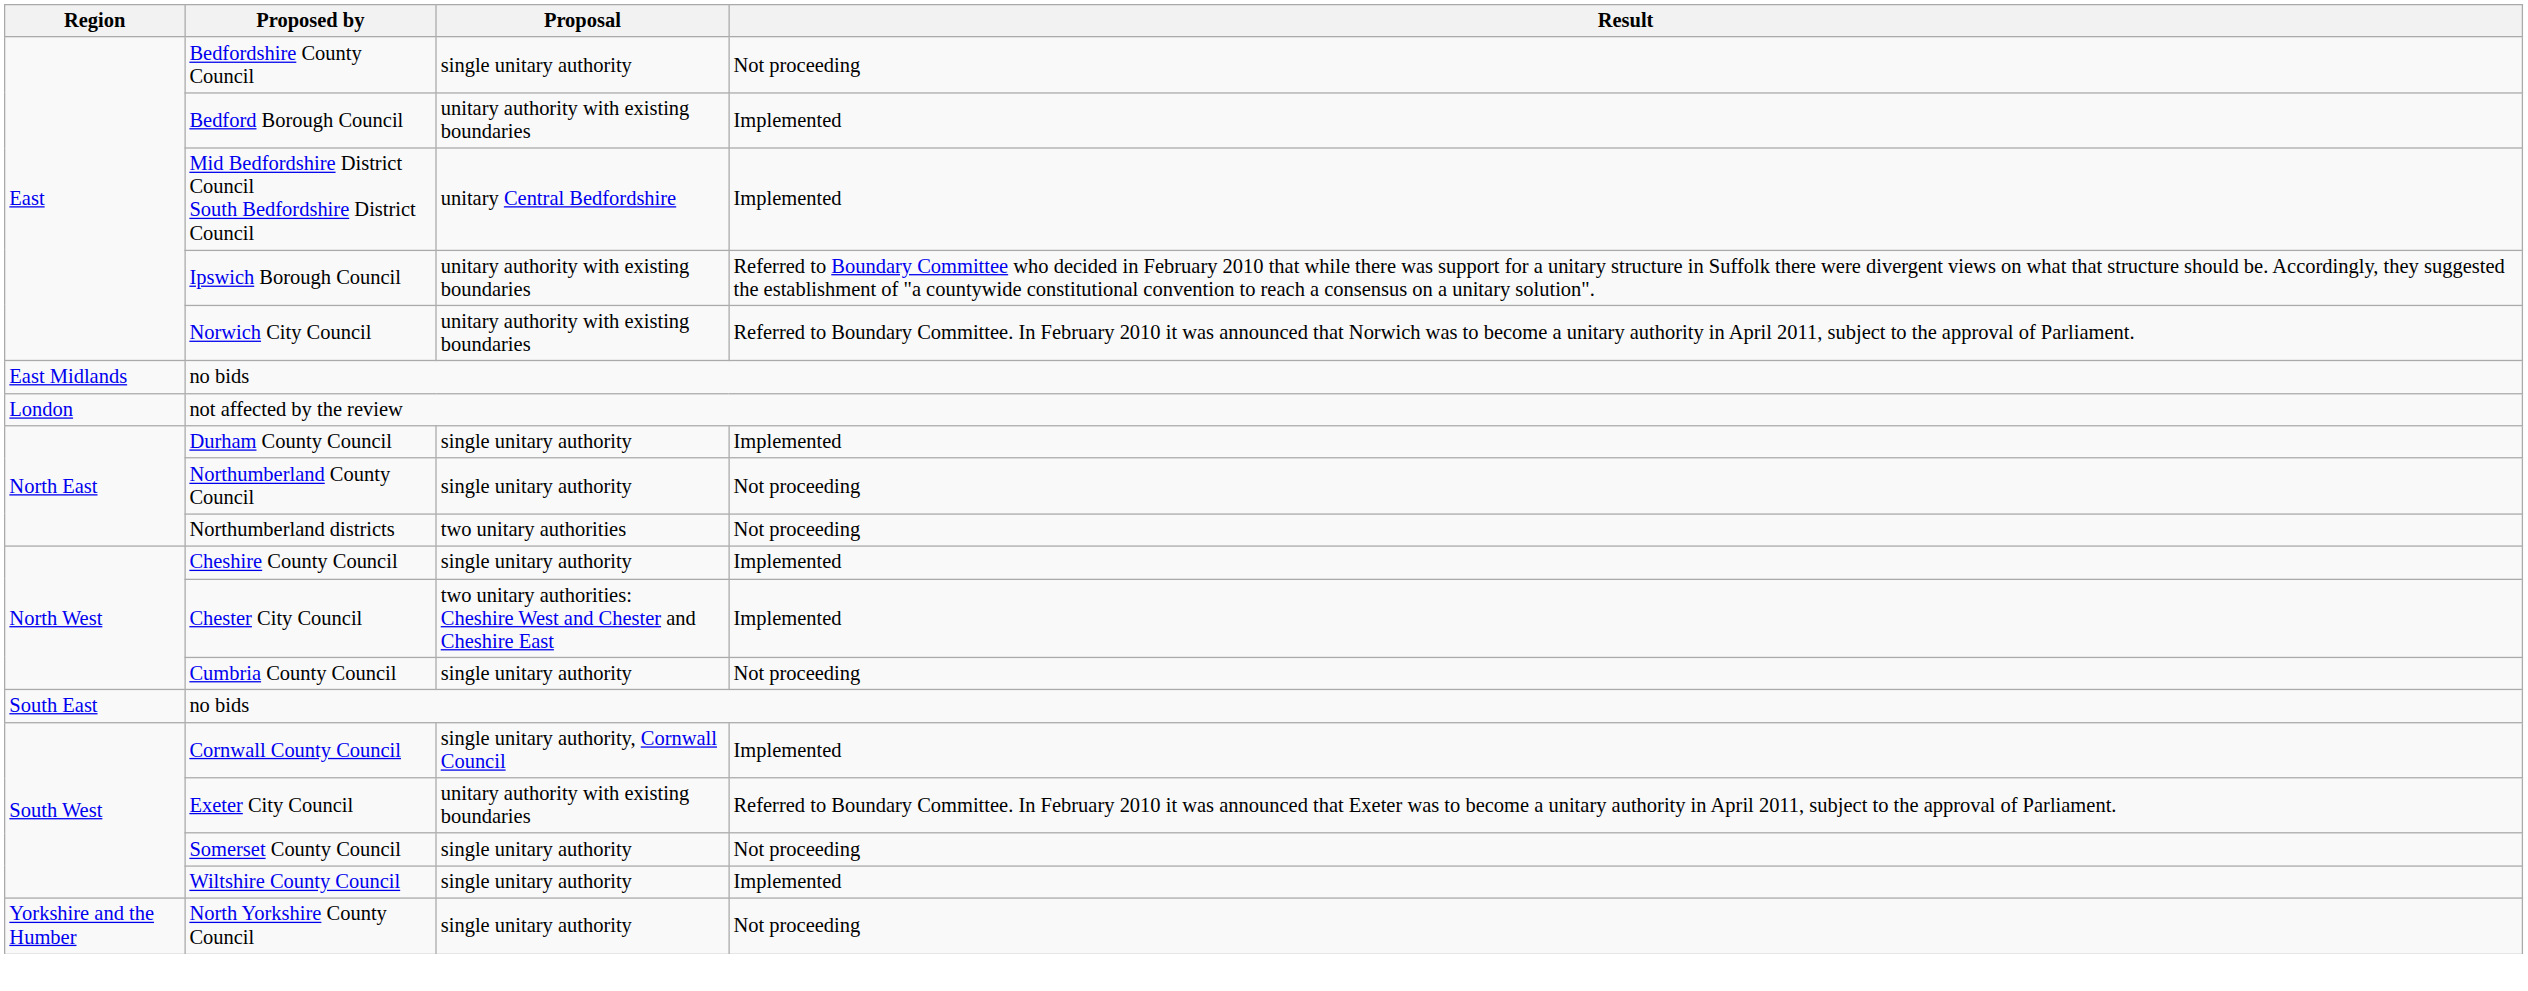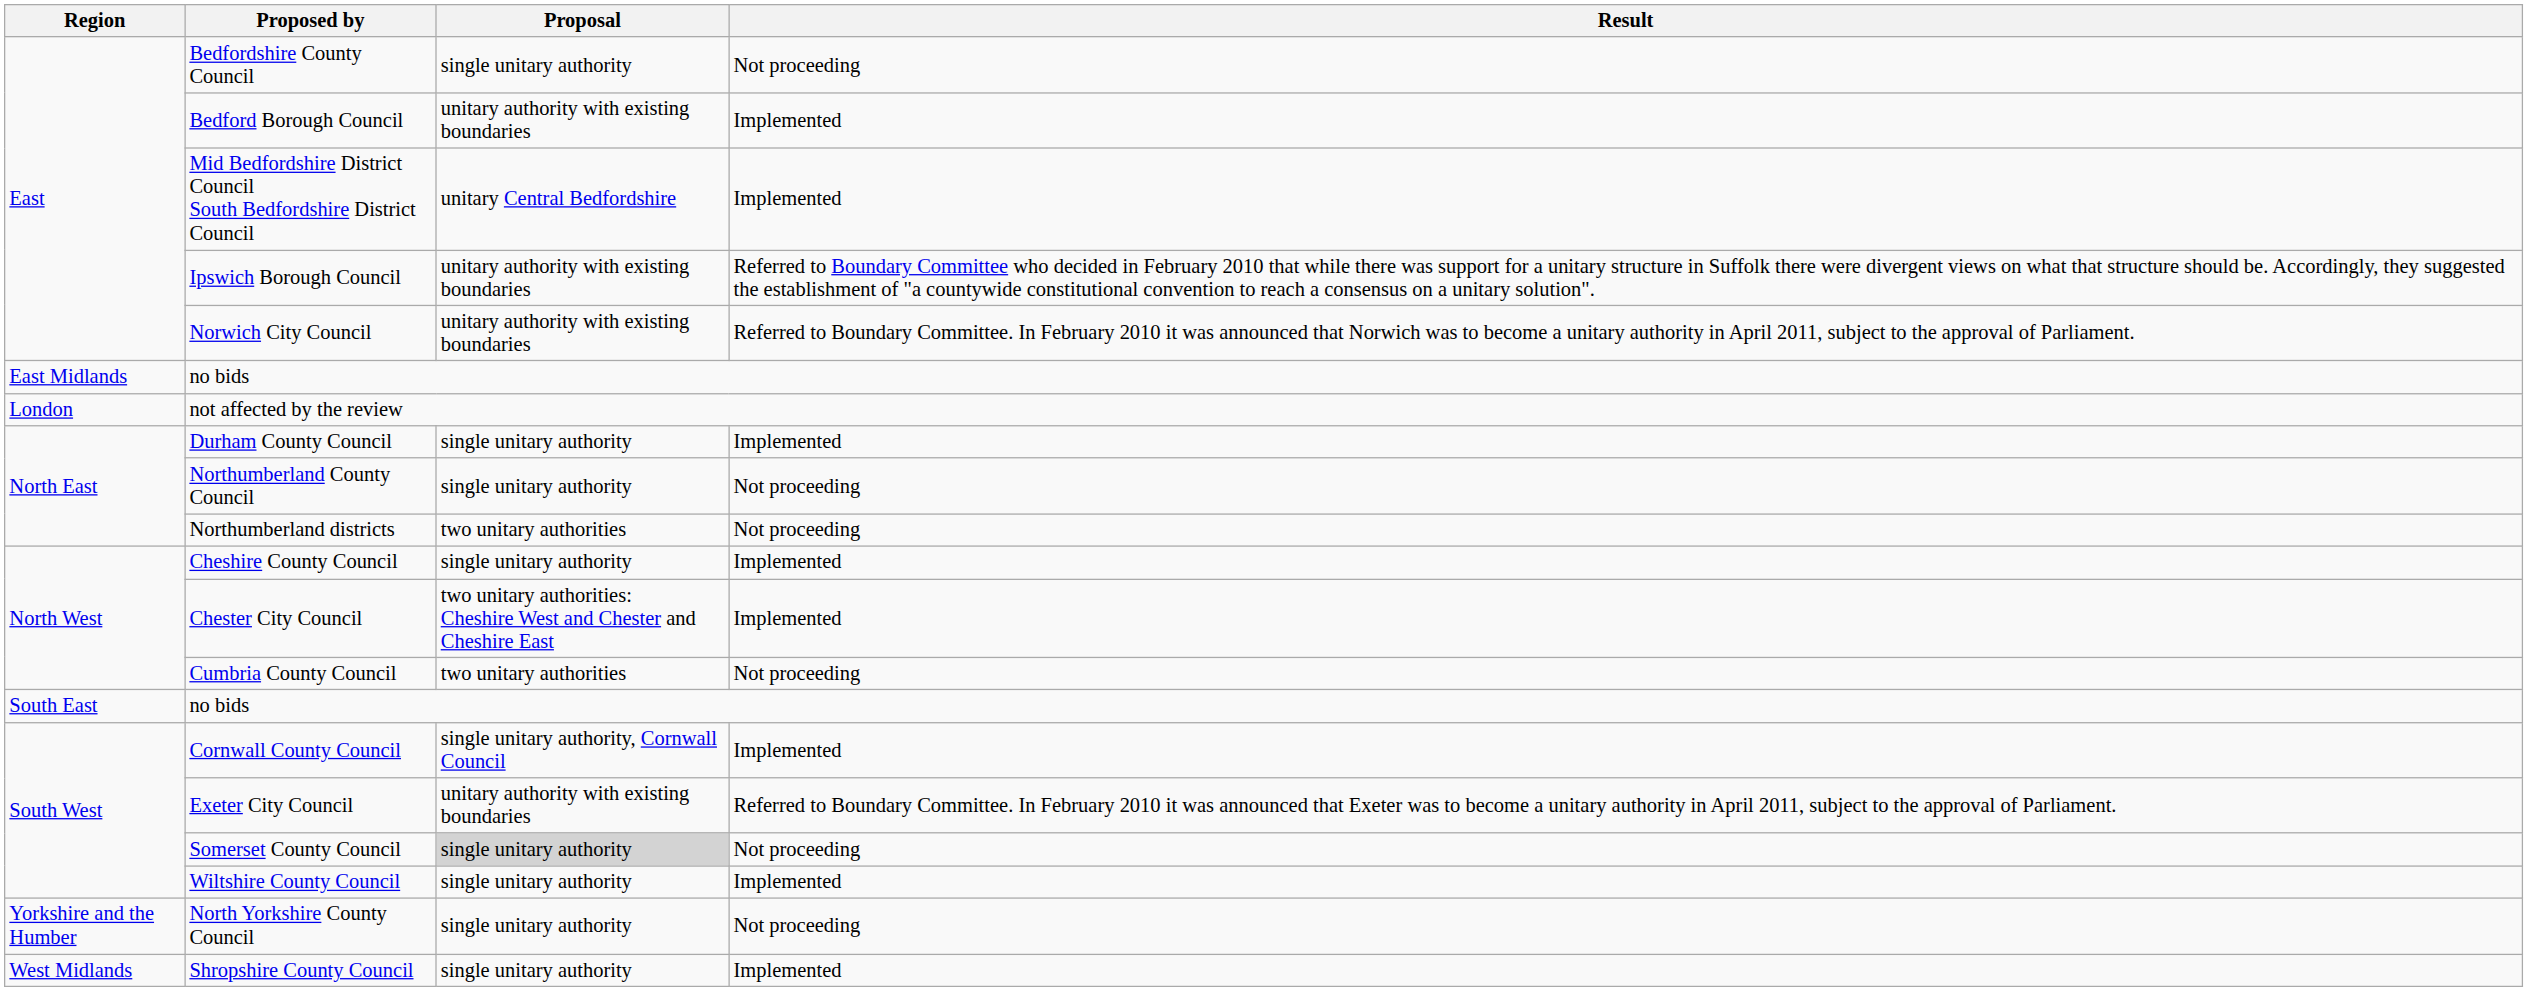 <table class="wikitable">
 <tr>
 <th>Region</th>
 <th>Proposed by</th>
 <th>Proposal</th>
 <th>Result</th>
 </tr>
 <tr>
 <td rowspan = 5><a href='#'>East</a></td>
 <td><a href='#'>Bedfordshire</a> County Council</td>
 <td>single unitary authority</td>
 <td> Not proceeding</td>
 </tr>
 <tr>
 <td><a href='#'>Bedford</a> Borough Council</td>
 <td>unitary authority with existing boundaries</td>
 <td> Implemented</td>
 </tr>
 <tr>
 <td><a href='#'>Mid Bedfordshire</a> District Council<br><a href='#'>South Bedfordshire</a> District Council</td>
 <td>unitary <a href='#'>Central Bedfordshire</a></td>
 <td> Implemented</td>
 </tr>
 <tr>
 <td><a href='#'>Ipswich</a> Borough Council</td>
 <td>unitary authority with existing boundaries</td>
 <td>Referred to <a href='#'>Boundary Committee</a> who decided in February 2010 that while there was support for a unitary structure in Suffolk there were divergent views on what that structure should be. Accordingly, they suggested the establishment of "a countywide constitutional convention to reach a consensus on a unitary solution".</td>
 </tr>
 <tr>
 <td><a href='#'>Norwich</a> City Council</td>
 <td>unitary authority with existing boundaries</td>
 <td>Referred to Boundary Committee. In February 2010 it was announced that Norwich was to become a unitary authority in April 2011, subject to the approval of Parliament.</td>
 </tr>
 <tr>
 <td><a href='#'>East Midlands</a></td>
 <td colspan="3">no bids</td>
 </tr>
 <tr>
 <td><a href='#'>London</a></td>
 <td colspan="3">not affected by the review</td>
 </tr>
 <tr>
 <td rowspan = 3><a href='#'>North East</a></td>
 <td><a href='#'>Durham</a> County Council</td>
 <td>single unitary authority</td>
 <td> Implemented</td>
 </tr>
 <tr>
 <td><a href='#'>Northumberland</a> County Council</td>
 <td>single unitary authority</td>
 <td> Not proceeding</td>
 </tr>
 <tr>
 <td>Northumberland districts</td>
 <td>two unitary authorities</td>
 <td> Not proceeding</td>
 </tr>
 <tr>
 <td rowspan = 3><a href='#'>North West</a></td>
 <td><a href='#'>Cheshire</a> County Council</td>
 <td>single unitary authority</td>
 <td> Implemented</td>
 </tr>
 <tr>
 <td><a href='#'>Chester</a> City Council</td>
 <td>two unitary authorities:<br><a href='#'>Cheshire West and Chester</a> and <a href='#'>Cheshire East</a></td>
 <td> Implemented</td>
 </tr>
 <tr>
 <td><a href='#'>Cumbria</a> County Council</td>
-<td>single unitary authority</td>
+<td>two unitary authorities</td>
 <td> Not proceeding</td>
 </tr>
 <tr>
 <td><a href='#'>South East</a></td>
 <td colspan="3">no bids</td>
 </tr>
 <tr>
 <td rowspan = 4><a href='#'>South West</a></td>
 <td><a href='#'>Cornwall County Council</a></td>
 <td>single unitary authority, <a href='#'>Cornwall Council</a></td>
 <td>  Implemented</td>
 </tr>
 <tr>
 <td><a href='#'>Exeter</a> City Council</td>
 <td>unitary authority with existing boundaries</td>
 <td>Referred to Boundary Committee. In February 2010 it was announced that Exeter was to become a unitary authority in April 2011, subject to the approval of Parliament.</td>
 </tr>
 <tr>
 <td><a href='#'>Somerset</a> County Council</td>
-<td>single unitary authority</td>
+<td style="background: lightgrey;">single unitary authority</td>
 <td> Not proceeding</td>
 </tr>
 <tr>
 <td><a href='#'>Wiltshire County Council</a></td>
 <td>single unitary authority</td>
 <td> Implemented</td>
 </tr>
 <tr>
 <td><a href='#'>Yorkshire and the Humber</a></td>
 <td><a href='#'>North Yorkshire</a> County Council</td>
 <td>single unitary authority</td>
 <td> Not proceeding</td>
 </tr>
+<tr>
+<td><a href='#'>West Midlands</a></td>
+<td><a href='#'>Shropshire County Council</a></td>
+<td>single unitary authority</td>
+<td> Implemented</td>
+</tr>
 </table>
